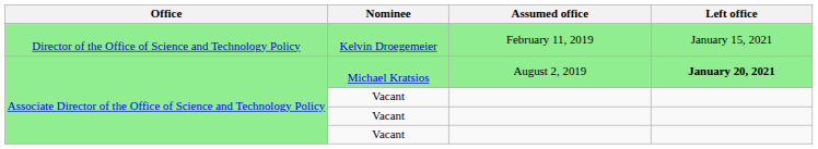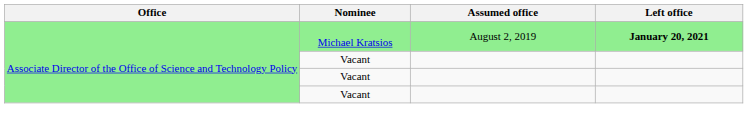 <table class="wikitable sortable" style="text-align:center">
 <tr>
 <th style="width:40%;">Office</th>
 <th style="width:15%;">Nominee</th>
 <th style="width:25%;" data-sort- type="date">Assumed office</th>
 <th style="width:20%;" data-sort- type="date">Left office</th>
-</tr>
-<tr style="background:lightgreen">
-<td><br><a href='#'>Director of the Office of Science and Technology Policy</a></td>
-<td><br><a href='#'>Kelvin Droegemeier</a></td>
-<td>February 11, 2019<br></td>
-<td>January 15, 2021</td>
 </tr>
 <tr style="background:lightgreen">
 <td rowspan="4"><br><a href='#'>Associate Director of the Office of Science and Technology Policy</a></td>
 <td><br><a href='#'>Michael Kratsios</a></td>
 <td>August 2, 2019<br></td>
 <td><strong>January 20, 2021</strong></td>
 </tr>
 <tr>
 <td>Vacant</td>
 <td></td>
 <td></td>
 </tr>
 <tr>
 <td>Vacant</td>
 <td></td>
 <td></td>
 </tr>
 <tr>
 <td>Vacant</td>
 <td></td>
 <td></td>
 </tr>
 </table>
